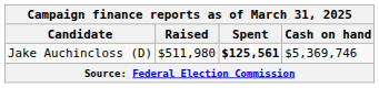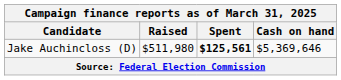 <table class="wikitable sortable">
 <tr>
 <th colspan=4>Campaign finance reports as of March 31, 2025</th>
 </tr>
 <tr style="text-align:center;">
 <th>Candidate</th>
 <th>Raised</th>
 <th>Spent</th>
 <th>Cash on hand</th>
 </tr>
 <tr>
 <td>Jake Auchincloss (D)</td>
 <td>$511,980</td>
 <td><strong>$125,561</strong></td>
-<td>$5,369,746</td>
+<td>$5,369,646</td>
 </tr>
 <tr>
 <th colspan="4"><small>Source: <a href='#'>Federal Election Commission</a></small></th>
 </tr>
 </table>
